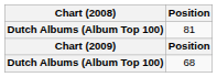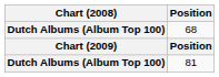 <table class="wikitable plainrowheaders" style="text-align:center">
 <tr>
 <th scope="col">Chart (2008)</th>
 <th scope="col">Position</th>
 </tr>
 <tr>
 <th scope="row">Dutch Albums (Album Top 100)</th>
-<td>81</td>
+<td>68</td>
 </tr>
 <tr>
 <th scope="col">Chart (2009)</th>
 <th scope="col">Position</th>
 </tr>
 <tr>
 <th scope="row">Dutch Albums (Album Top 100)</th>
-<td>68</td>
+<td>81</td>
 </tr>
 </table>
